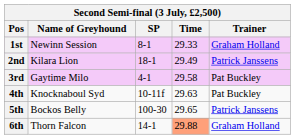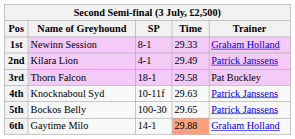 <table class="wikitable">
 <tr>
 <th colspan="6">Second Semi-final (3 July, £2,500)</th>
 </tr>
 <tr>
 <th width=30>Pos</th>
 <th width=160>Name of Greyhound</th>
 <th width=50>SP</th>
 <th width=50>Time</th>
 <th width=120>Trainer</th>
 </tr>
 <tr style="background: #f4caf9;">
 <th>1st</th>
 <td>Newinn Session</td>
 <td>8-1</td>
 <td>29.33</td>
 <td><a href='#'>Graham Holland</a></td>
 </tr>
 <tr style="background: #f4caf9;">
 <th>2nd</th>
 <td>Kilara Lion</td>
-<td>18-1</td>
+<td>4-1</td>
 <td>29.49</td>
 <td><a href='#'>Patrick Janssens</a></td>
 </tr>
 <tr style="background: #f4caf9;">
 <th>3rd</th>
-<td>Gaytime Milo</td>
-<td>4-1</td>
+<td>Thorn Falcon</td>
+<td>18-1</td>
 <td>29.58</td>
 <td>Pat Buckley</td>
 </tr>
 <tr>
 <th>4th</th>
 <td>Knocknaboul Syd</td>
 <td>10-11f</td>
 <td>29.63</td>
-<td>Pat Buckley</td>
+<td><a href='#'>Patrick Janssens</a></td>
 </tr>
 <tr>
 <th>5th</th>
 <td>Bockos Belly</td>
 <td>100-30</td>
 <td>29.65</td>
 <td><a href='#'>Patrick Janssens</a></td>
 </tr>
 <tr>
 <th>6th</th>
-<td>Thorn Falcon</td>
+<td>Gaytime Milo</td>
 <td>14-1</td>
 <td style="background: lightsalmon;">29.88</td>
 <td><a href='#'>Graham Holland</a></td>
 </tr>
 </table>
